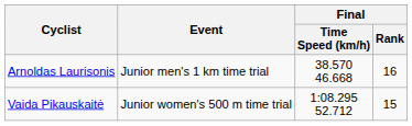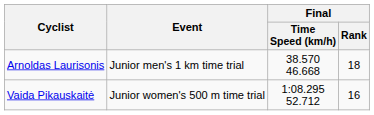 <table class="wikitable" style="font-size:90%">
 <tr>
 <th rowspan="2">Cyclist</th>
 <th rowspan="2">Event</th>
 <th colspan=2>Final</th>
 </tr>
 <tr style="font-size:95%">
 <th>Time<br>Speed (km/h)</th>
 <th>Rank</th>
 </tr>
 <tr align=center>
 <td align=left><a href='#'>Arnoldas Laurisonis</a></td>
 <td align=left>Junior men's 1 km time trial</td>
 <td>38.570<br>46.668</td>
-<td>16</td>
+<td>18</td>
 </tr>
 <tr align=center>
 <td align=left><a href='#'>Vaida Pikauskaitė</a></td>
 <td align=left>Junior women's 500 m time trial</td>
 <td>1:08.295<br>52.712</td>
-<td>15</td>
+<td>16</td>
 </tr>
 </table>
